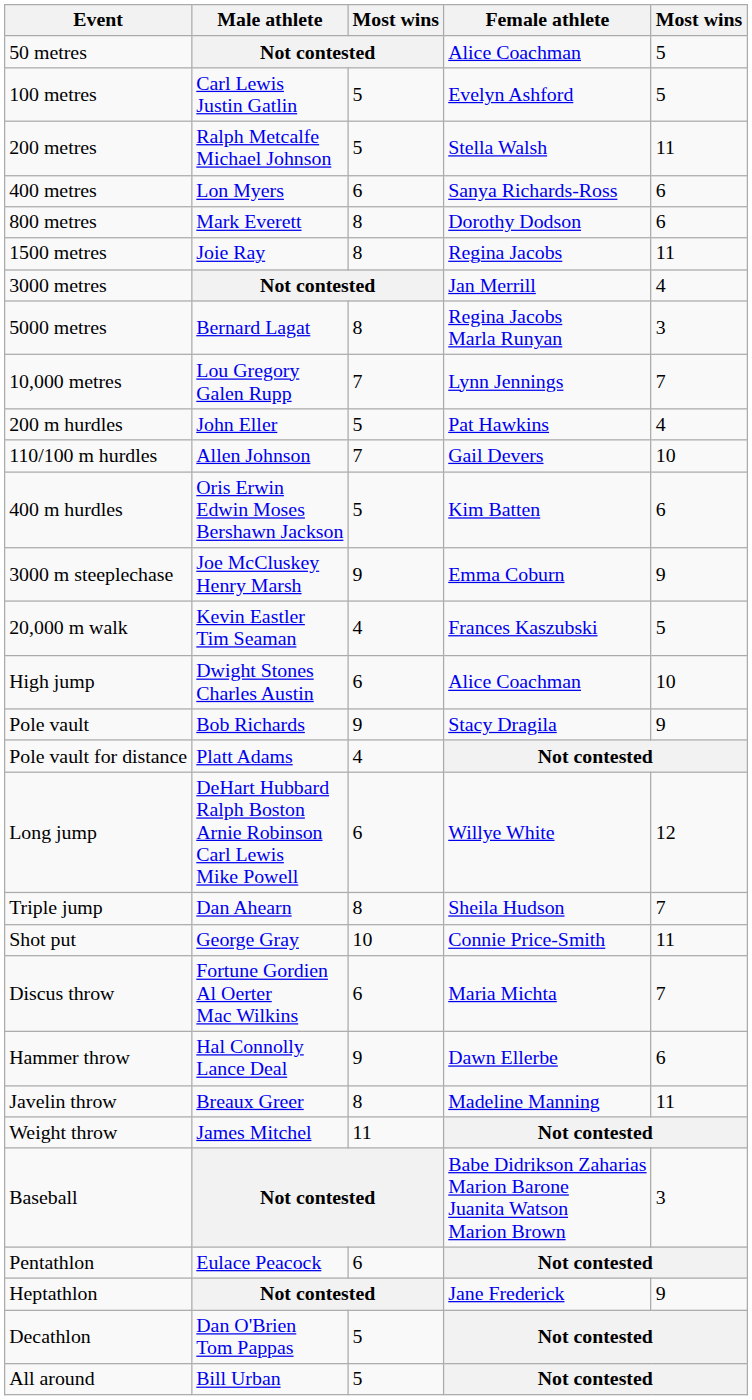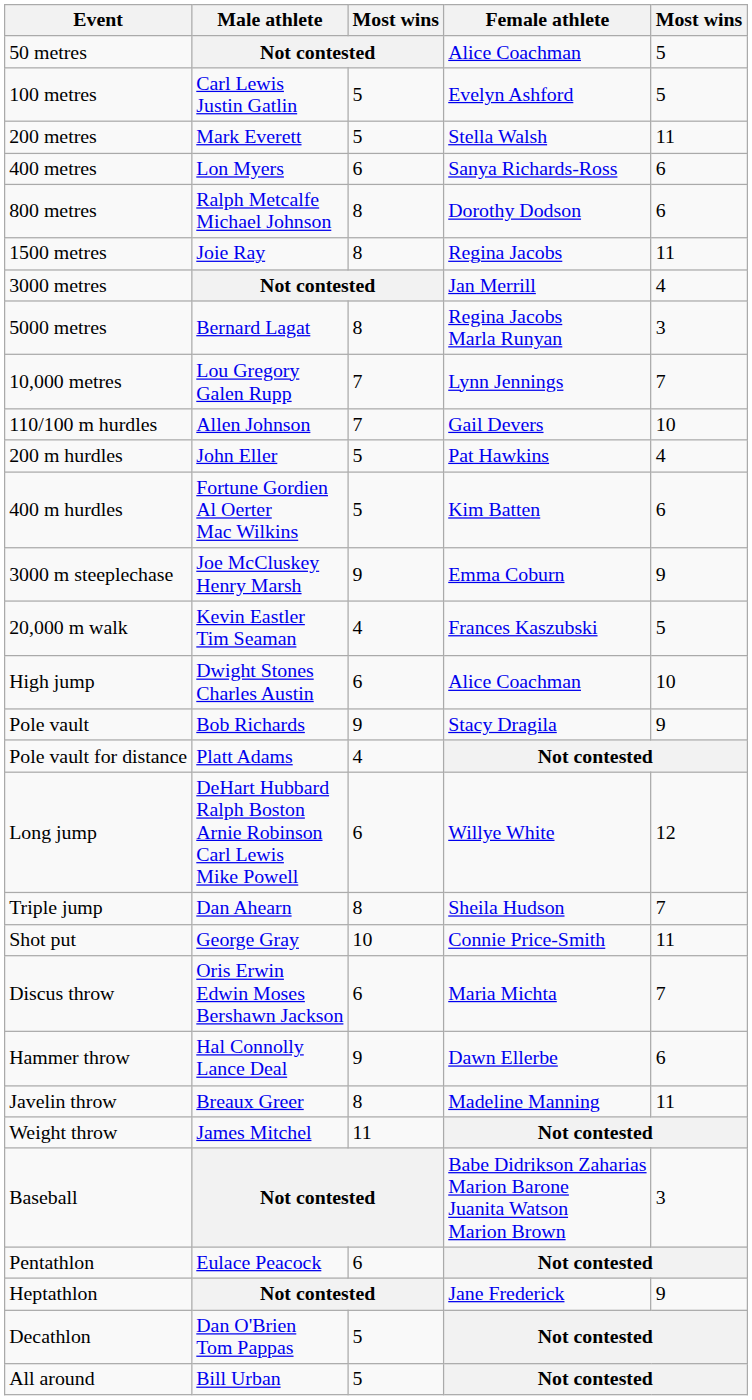 <table class="wikitable">
 <tr>
 <th>Event</th>
 <th>Male athlete</th>
 <th>Most wins</th>
 <th>Female athlete</th>
 <th>Most wins</th>
 </tr>
 <tr>
 <td>50 metres</td>
 <th colspan=2>Not contested</th>
 <td><a href='#'>Alice Coachman</a></td>
 <td>5</td>
 </tr>
 <tr>
 <td>100 metres</td>
 <td><a href='#'>Carl Lewis</a><br><a href='#'>Justin Gatlin</a></td>
 <td>5</td>
 <td><a href='#'>Evelyn Ashford</a></td>
 <td>5</td>
 </tr>
 <tr>
 <td>200 metres</td>
-<td><a href='#'>Ralph Metcalfe</a><br><a href='#'>Michael Johnson</a></td>
+<td><a href='#'>Mark Everett</a></td>
 <td>5</td>
 <td><a href='#'>Stella Walsh</a></td>
 <td>11</td>
 </tr>
 <tr>
 <td>400 metres</td>
 <td><a href='#'>Lon Myers</a></td>
 <td>6</td>
 <td><a href='#'>Sanya Richards-Ross</a></td>
 <td>6</td>
 </tr>
 <tr>
 <td>800 metres</td>
-<td><a href='#'>Mark Everett</a></td>
+<td><a href='#'>Ralph Metcalfe</a><br><a href='#'>Michael Johnson</a></td>
 <td>8</td>
 <td><a href='#'>Dorothy Dodson</a></td>
 <td>6</td>
 </tr>
 <tr>
 <td>1500 metres</td>
 <td><a href='#'>Joie Ray</a></td>
 <td>8</td>
 <td><a href='#'>Regina Jacobs</a></td>
 <td>11</td>
 </tr>
 <tr>
 <td>3000 metres</td>
 <th colspan=2>Not contested</th>
 <td><a href='#'>Jan Merrill</a></td>
 <td>4</td>
 </tr>
 <tr>
 <td>5000 metres</td>
 <td><a href='#'>Bernard Lagat</a></td>
 <td>8</td>
 <td><a href='#'>Regina Jacobs</a><br><a href='#'>Marla Runyan</a></td>
 <td>3</td>
 </tr>
 <tr>
 <td>10,000 metres</td>
 <td><a href='#'>Lou Gregory</a><br><a href='#'>Galen Rupp</a></td>
 <td>7</td>
 <td><a href='#'>Lynn Jennings</a></td>
 <td>7</td>
 </tr>
 <tr>
+<td>110/100 m hurdles</td>
+<td><a href='#'>Allen Johnson</a></td>
+<td>7</td>
+<td><a href='#'>Gail Devers</a></td>
+<td>10</td>
+</tr>
+<tr>
 <td>200 m hurdles</td>
 <td><a href='#'>John Eller</a></td>
 <td>5</td>
 <td><a href='#'>Pat Hawkins</a></td>
 <td>4</td>
 </tr>
 <tr>
-<td>110/100 m hurdles</td>
-<td><a href='#'>Allen Johnson</a></td>
-<td>7</td>
-<td><a href='#'>Gail Devers</a></td>
-<td>10</td>
-</tr>
-<tr>
 <td>400 m hurdles</td>
-<td><a href='#'>Oris Erwin</a><br><a href='#'>Edwin Moses</a><br><a href='#'>Bershawn Jackson</a></td>
+<td><a href='#'>Fortune Gordien</a><br><a href='#'>Al Oerter</a><br><a href='#'>Mac Wilkins</a></td>
 <td>5</td>
 <td><a href='#'>Kim Batten</a></td>
 <td>6</td>
 </tr>
 <tr>
 <td>3000 m steeplechase</td>
 <td><a href='#'>Joe McCluskey</a><br><a href='#'>Henry Marsh</a></td>
 <td>9</td>
 <td><a href='#'>Emma Coburn</a></td>
 <td>9</td>
 </tr>
 <tr>
 <td>20,000 m walk</td>
 <td><a href='#'>Kevin Eastler</a><br><a href='#'>Tim Seaman</a></td>
 <td>4</td>
 <td><a href='#'>Frances Kaszubski</a></td>
 <td>5</td>
 </tr>
 <tr>
 <td>High jump</td>
 <td><a href='#'>Dwight Stones</a><br><a href='#'>Charles Austin</a></td>
 <td>6</td>
 <td><a href='#'>Alice Coachman</a></td>
 <td>10</td>
 </tr>
 <tr>
 <td>Pole vault</td>
 <td><a href='#'>Bob Richards</a></td>
 <td>9</td>
 <td><a href='#'>Stacy Dragila</a></td>
 <td>9</td>
 </tr>
 <tr>
 <td>Pole vault for distance</td>
 <td><a href='#'>Platt Adams</a></td>
 <td>4</td>
 <th colspan=2>Not contested</th>
 </tr>
 <tr>
 <td>Long jump</td>
 <td><a href='#'>DeHart Hubbard</a><br><a href='#'>Ralph Boston</a><br><a href='#'>Arnie Robinson</a><br><a href='#'>Carl Lewis</a><br><a href='#'>Mike Powell</a></td>
 <td>6</td>
 <td><a href='#'>Willye White</a></td>
 <td>12</td>
 </tr>
 <tr>
 <td>Triple jump</td>
 <td><a href='#'>Dan Ahearn</a></td>
 <td>8</td>
 <td><a href='#'>Sheila Hudson</a></td>
 <td>7</td>
 </tr>
 <tr>
 <td>Shot put</td>
 <td><a href='#'>George Gray</a></td>
 <td>10</td>
 <td><a href='#'>Connie Price-Smith</a></td>
 <td>11</td>
 </tr>
 <tr>
 <td>Discus throw</td>
-<td><a href='#'>Fortune Gordien</a><br><a href='#'>Al Oerter</a><br><a href='#'>Mac Wilkins</a></td>
+<td><a href='#'>Oris Erwin</a><br><a href='#'>Edwin Moses</a><br><a href='#'>Bershawn Jackson</a></td>
 <td>6</td>
 <td><a href='#'>Maria Michta</a></td>
 <td>7</td>
 </tr>
 <tr>
 <td>Hammer throw</td>
 <td><a href='#'>Hal Connolly</a><br><a href='#'>Lance Deal</a></td>
 <td>9</td>
 <td><a href='#'>Dawn Ellerbe</a></td>
 <td>6</td>
 </tr>
 <tr>
 <td>Javelin throw</td>
 <td><a href='#'>Breaux Greer</a></td>
 <td>8</td>
 <td><a href='#'>Madeline Manning</a></td>
 <td>11</td>
 </tr>
 <tr>
 <td>Weight throw</td>
 <td><a href='#'>James Mitchel</a></td>
 <td>11</td>
 <th colspan=2>Not contested</th>
 </tr>
 <tr>
 <td>Baseball</td>
 <th colspan=2>Not contested</th>
 <td><a href='#'>Babe Didrikson Zaharias</a><br><a href='#'>Marion Barone</a><br><a href='#'>Juanita Watson</a><br><a href='#'>Marion Brown</a></td>
 <td>3</td>
 </tr>
 <tr>
 <td>Pentathlon</td>
 <td><a href='#'>Eulace Peacock</a></td>
 <td>6</td>
 <th colspan=2>Not contested</th>
 </tr>
 <tr>
 <td>Heptathlon</td>
 <th colspan=2>Not contested</th>
 <td><a href='#'>Jane Frederick</a></td>
 <td>9</td>
 </tr>
 <tr>
 <td>Decathlon</td>
 <td><a href='#'>Dan O'Brien</a><br><a href='#'>Tom Pappas</a></td>
 <td>5</td>
 <th colspan=2>Not contested</th>
 </tr>
 <tr>
 <td>All around</td>
 <td><a href='#'>Bill Urban</a></td>
 <td>5</td>
 <th colspan=2>Not contested</th>
 </tr>
 </table>
